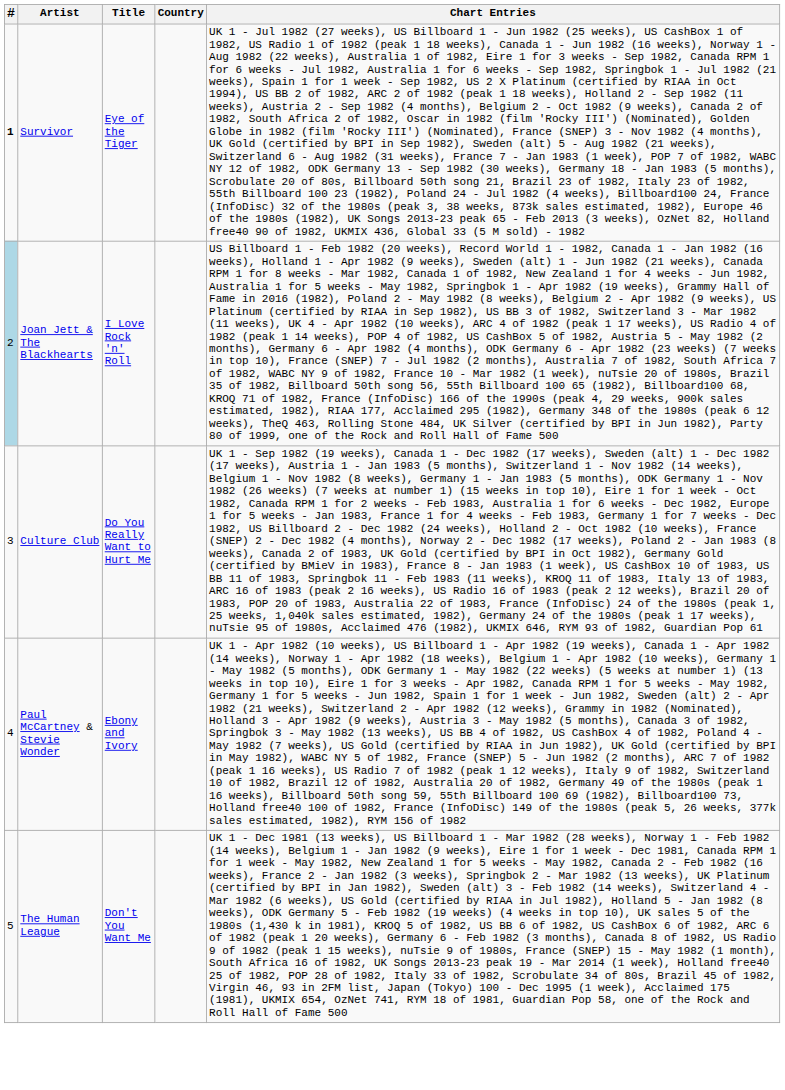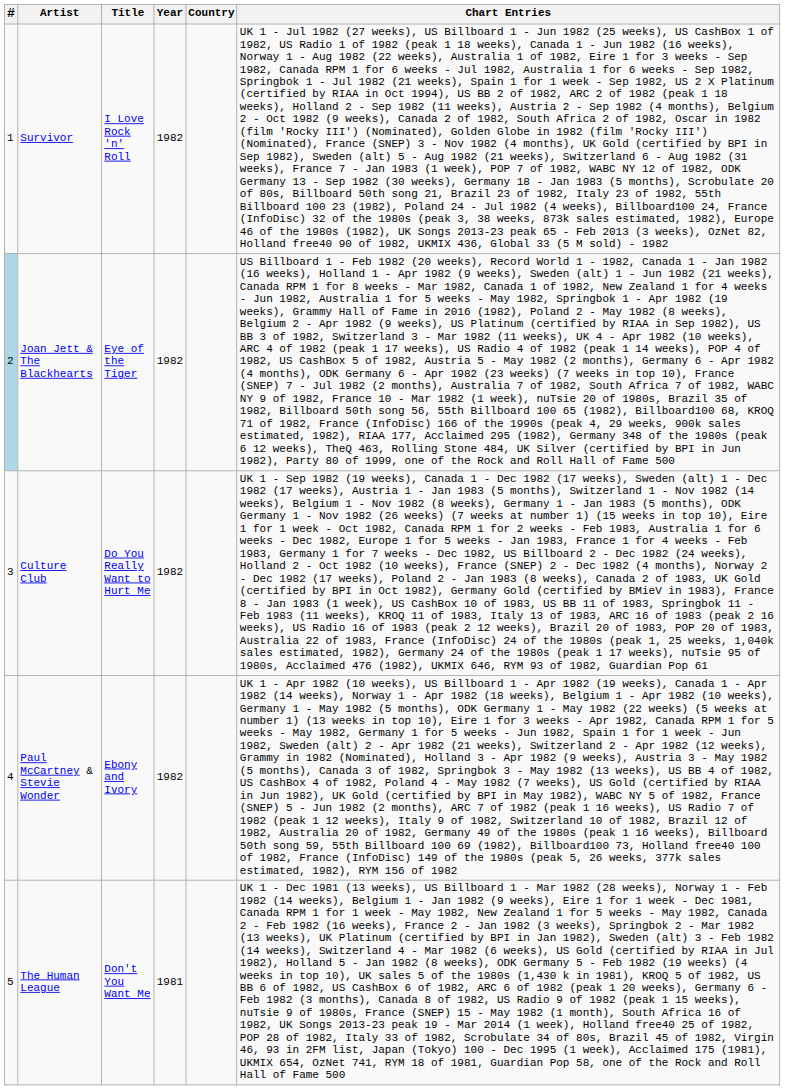 <table class="wikitable" style="font-size:95%;">
 <tr>
 <th><big>#</big></th>
 <th>Artist</th>
 <th>Title</th>
+<th>Year</th>
 <th>Country</th>
 <th>Chart Entries</th>
 </tr>
 <tr>
-<td><strong>1</strong></td>
+<td>1</td>
 <td><a href='#'>Survivor</a></td>
-<td><a href='#'>Eye of the Tiger</a></td>
+<td><a href='#'>I Love Rock 'n' Roll</a></td>
+<td>1982</td>
 <td></td>
 <td>UK 1 - Jul 1982 (27 weeks), US Billboard 1 - Jun 1982 (25 weeks), US CashBox 1 of 1982, US Radio 1 of 1982 (peak 1 18 weeks), Canada 1 - Jun 1982 (16 weeks), Norway 1 - Aug 1982 (22 weeks), Australia 1 of 1982, Eire 1 for 3 weeks - Sep 1982, Canada RPM 1 for 6 weeks - Jul 1982, Australia 1 for 6 weeks - Sep 1982, Springbok 1 - Jul 1982 (21 weeks), Spain 1 for 1 week - Sep 1982, US 2 X Platinum (certified by RIAA in Oct 1994), US BB 2 of 1982, ARC 2 of 1982 (peak 1 18 weeks), Holland 2 - Sep 1982 (11 weeks), Austria 2 - Sep 1982 (4 months), Belgium 2 - Oct 1982 (9 weeks), Canada 2 of 1982, South Africa 2 of 1982, Oscar in 1982 (film 'Rocky III') (Nominated), Golden Globe in 1982 (film 'Rocky III') (Nominated), France (SNEP) 3 - Nov 1982 (4 months), UK Gold (certified by BPI in Sep 1982), Sweden (alt) 5 - Aug 1982 (21 weeks), Switzerland 6 - Aug 1982 (31 weeks), France 7 - Jan 1983 (1 week), POP 7 of 1982, WABC NY 12 of 1982, ODK Germany 13 - Sep 1982 (30 weeks), Germany 18 - Jan 1983 (5 months), Scrobulate 20 of 80s, Billboard 50th song 21, Brazil 23 of 1982, Italy 23 of 1982, 55th Billboard 100 23 (1982), Poland 24 - Jul 1982 (4 weeks), Billboard100 24, France (InfoDisc) 32 of the 1980s (peak 3, 38 weeks, 873k sales estimated, 1982), Europe 46 of the 1980s (1982), UK Songs 2013-23 peak 65 - Feb 2013 (3 weeks), OzNet 82, Holland free40 90 of 1982, UKMIX 436, Global 33 (5 M sold) - 1982</td>
 </tr>
 <tr>
 <td style="background: lightblue;">2</td>
 <td><a href='#'>Joan Jett & The Blackhearts</a></td>
-<td><a href='#'>I Love Rock 'n' Roll</a></td>
+<td><a href='#'>Eye of the Tiger</a></td>
+<td>1982</td>
 <td></td>
 <td>US Billboard 1 - Feb 1982 (20 weeks), Record World 1 - 1982, Canada 1 - Jan 1982 (16 weeks), Holland 1 - Apr 1982 (9 weeks), Sweden (alt) 1 - Jun 1982 (21 weeks), Canada RPM 1 for 8 weeks - Mar 1982, Canada 1 of 1982, New Zealand 1 for 4 weeks - Jun 1982, Australia 1 for 5 weeks - May 1982, Springbok 1 - Apr 1982 (19 weeks), Grammy Hall of Fame in 2016 (1982), Poland 2 - May 1982 (8 weeks), Belgium 2 - Apr 1982 (9 weeks), US Platinum (certified by RIAA in Sep 1982), US BB 3 of 1982, Switzerland 3 - Mar 1982 (11 weeks), UK 4 - Apr 1982 (10 weeks), ARC 4 of 1982 (peak 1 17 weeks), US Radio 4 of 1982 (peak 1 14 weeks), POP 4 of 1982, US CashBox 5 of 1982, Austria 5 - May 1982 (2 months), Germany 6 - Apr 1982 (4 months), ODK Germany 6 - Apr 1982 (23 weeks) (7 weeks in top 10), France (SNEP) 7 - Jul 1982 (2 months), Australia 7 of 1982, South Africa 7 of 1982, WABC NY 9 of 1982, France 10 - Mar 1982 (1 week), nuTsie 20 of 1980s, Brazil 35 of 1982, Billboard 50th song 56, 55th Billboard 100 65 (1982), Billboard100 68, KROQ 71 of 1982, France (InfoDisc) 166 of the 1990s (peak 4, 29 weeks, 900k sales estimated, 1982), RIAA 177, Acclaimed 295 (1982), Germany 348 of the 1980s (peak 6 12 weeks), TheQ 463, Rolling Stone 484, UK Silver (certified by BPI in Jun 1982), Party 80 of 1999, one of the Rock and Roll Hall of Fame 500</td>
 </tr>
 <tr>
 <td>3</td>
 <td><a href='#'>Culture Club</a></td>
 <td><a href='#'>Do You Really Want to Hurt Me</a></td>
+<td>1982</td>
 <td></td>
 <td>UK 1 - Sep 1982 (19 weeks), Canada 1 - Dec 1982 (17 weeks), Sweden (alt) 1 - Dec 1982 (17 weeks), Austria 1 - Jan 1983 (5 months), Switzerland 1 - Nov 1982 (14 weeks), Belgium 1 - Nov 1982 (8 weeks), Germany 1 - Jan 1983 (5 months), ODK Germany 1 - Nov 1982 (26 weeks) (7 weeks at number 1) (15 weeks in top 10), Eire 1 for 1 week - Oct 1982, Canada RPM 1 for 2 weeks - Feb 1983, Australia 1 for 6 weeks - Dec 1982, Europe 1 for 5 weeks - Jan 1983, France 1 for 4 weeks - Feb 1983, Germany 1 for 7 weeks - Dec 1982, US Billboard 2 - Dec 1982 (24 weeks), Holland 2 - Oct 1982 (10 weeks), France (SNEP) 2 - Dec 1982 (4 months), Norway 2 - Dec 1982 (17 weeks), Poland 2 - Jan 1983 (8 weeks), Canada 2 of 1983, UK Gold (certified by BPI in Oct 1982), Germany Gold (certified by BMieV in 1983), France 8 - Jan 1983 (1 week), US CashBox 10 of 1983, US BB 11 of 1983, Springbok 11 - Feb 1983 (11 weeks), KROQ 11 of 1983, Italy 13 of 1983, ARC 16 of 1983 (peak 2 16 weeks), US Radio 16 of 1983 (peak 2 12 weeks), Brazil 20 of 1983, POP 20 of 1983, Australia 22 of 1983, France (InfoDisc) 24 of the 1980s (peak 1, 25 weeks, 1,040k sales estimated, 1982), Germany 24 of the 1980s (peak 1 17 weeks), nuTsie 95 of 1980s, Acclaimed 476 (1982), UKMIX 646, RYM 93 of 1982, Guardian Pop 61</td>
 </tr>
 <tr>
 <td>4</td>
 <td><a href='#'>Paul McCartney</a> & <a href='#'>Stevie Wonder</a></td>
 <td><a href='#'>Ebony and Ivory</a></td>
+<td>1982</td>
 <td> </td>
 <td>UK 1 - Apr 1982 (10 weeks), US Billboard 1 - Apr 1982 (19 weeks), Canada 1 - Apr 1982 (14 weeks), Norway 1 - Apr 1982 (18 weeks), Belgium 1 - Apr 1982 (10 weeks), Germany 1 - May 1982 (5 months), ODK Germany 1 - May 1982 (22 weeks) (5 weeks at number 1) (13 weeks in top 10), Eire 1 for 3 weeks - Apr 1982, Canada RPM 1 for 5 weeks - May 1982, Germany 1 for 5 weeks - Jun 1982, Spain 1 for 1 week - Jun 1982, Sweden (alt) 2 - Apr 1982 (21 weeks), Switzerland 2 - Apr 1982 (12 weeks), Grammy in 1982 (Nominated), Holland 3 - Apr 1982 (9 weeks), Austria 3 - May 1982 (5 months), Canada 3 of 1982, Springbok 3 - May 1982 (13 weeks), US BB 4 of 1982, US CashBox 4 of 1982, Poland 4 - May 1982 (7 weeks), US Gold (certified by RIAA in Jun 1982), UK Gold (certified by BPI in May 1982), WABC NY 5 of 1982, France (SNEP) 5 - Jun 1982 (2 months), ARC 7 of 1982 (peak 1 16 weeks), US Radio 7 of 1982 (peak 1 12 weeks), Italy 9 of 1982, Switzerland 10 of 1982, Brazil 12 of 1982, Australia 20 of 1982, Germany 49 of the 1980s (peak 1 16 weeks), Billboard 50th song 59, 55th Billboard 100 69 (1982), Billboard100 73, Holland free40 100 of 1982, France (InfoDisc) 149 of the 1980s (peak 5, 26 weeks, 377k sales estimated, 1982), RYM 156 of 1982</td>
 </tr>
 <tr>
 <td>5</td>
 <td><a href='#'>The Human League</a></td>
 <td><a href='#'>Don't You Want Me</a></td>
+<td>1981</td>
 <td></td>
 <td>UK 1 - Dec 1981 (13 weeks), US Billboard 1 - Mar 1982 (28 weeks), Norway 1 - Feb 1982 (14 weeks), Belgium 1 - Jan 1982 (9 weeks), Eire 1 for 1 week - Dec 1981, Canada RPM 1 for 1 week - May 1982, New Zealand 1 for 5 weeks - May 1982, Canada 2 - Feb 1982 (16 weeks), France 2 - Jan 1982 (3 weeks), Springbok 2 - Mar 1982 (13 weeks), UK Platinum (certified by BPI in Jan 1982), Sweden (alt) 3 - Feb 1982 (14 weeks), Switzerland 4 - Mar 1982 (6 weeks), US Gold (certified by RIAA in Jul 1982), Holland 5 - Jan 1982 (8 weeks), ODK Germany 5 - Feb 1982 (19 weeks) (4 weeks in top 10), UK sales 5 of the 1980s (1,430 k in 1981), KROQ 5 of 1982, US BB 6 of 1982, US CashBox 6 of 1982, ARC 6 of 1982 (peak 1 20 weeks), Germany 6 - Feb 1982 (3 months), Canada 8 of 1982, US Radio 9 of 1982 (peak 1 15 weeks), nuTsie 9 of 1980s, France (SNEP) 15 - May 1982 (1 month), South Africa 16 of 1982, UK Songs 2013-23 peak 19 - Mar 2014 (1 week), Holland free40 25 of 1982, POP 28 of 1982, Italy 33 of 1982, Scrobulate 34 of 80s, Brazil 45 of 1982, Virgin 46, 93 in 2FM list, Japan (Tokyo) 100 - Dec 1995 (1 week), Acclaimed 175 (1981), UKMIX 654, OzNet 741, RYM 18 of 1981, Guardian Pop 58, one of the Rock and Roll Hall of Fame 500</td>
 </tr>
 </table>
